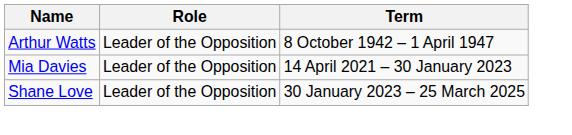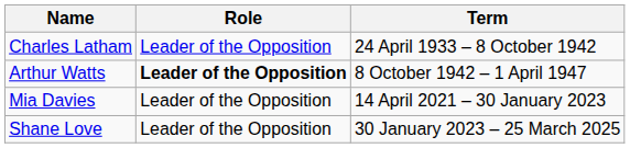 <table class="wikitable">
 <tr>
 <th>Name</th>
 <th>Role</th>
 <th>Term</th>
 </tr>
 <tr>
+<td><a href='#'>Charles Latham</a></td>
+<td><a href='#'>Leader of the Opposition</a></td>
+<td>24 April 1933 – 8 October 1942</td>
+</tr>
+<tr>
 <td><a href='#'>Arthur Watts</a></td>
-<td>Leader of the Opposition</td>
+<td><strong>Leader of the Opposition</strong></td>
 <td>8 October 1942 – 1 April 1947</td>
 </tr>
 <tr>
 <td><a href='#'>Mia Davies</a></td>
 <td>Leader of the Opposition</td>
 <td>14 April 2021 – 30 January 2023</td>
 </tr>
 <tr>
 <td><a href='#'>Shane Love</a></td>
 <td>Leader of the Opposition</td>
 <td>30 January 2023 – 25 March 2025</td>
 </tr>
 </table>
